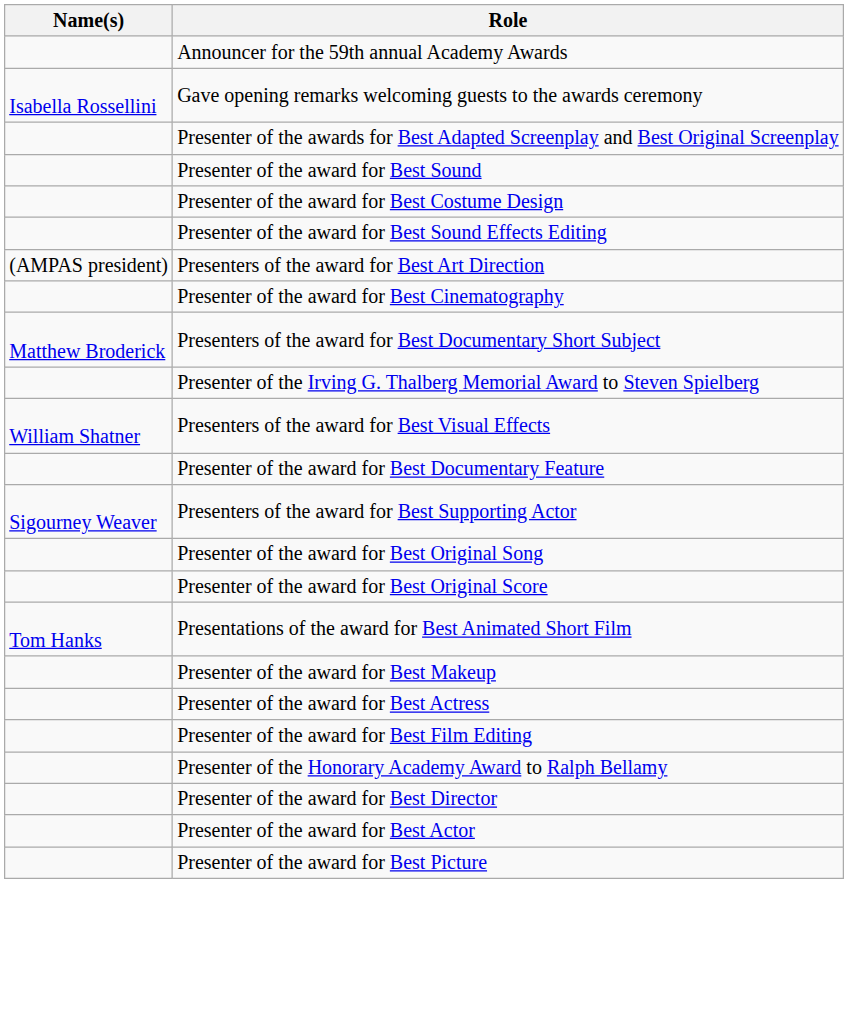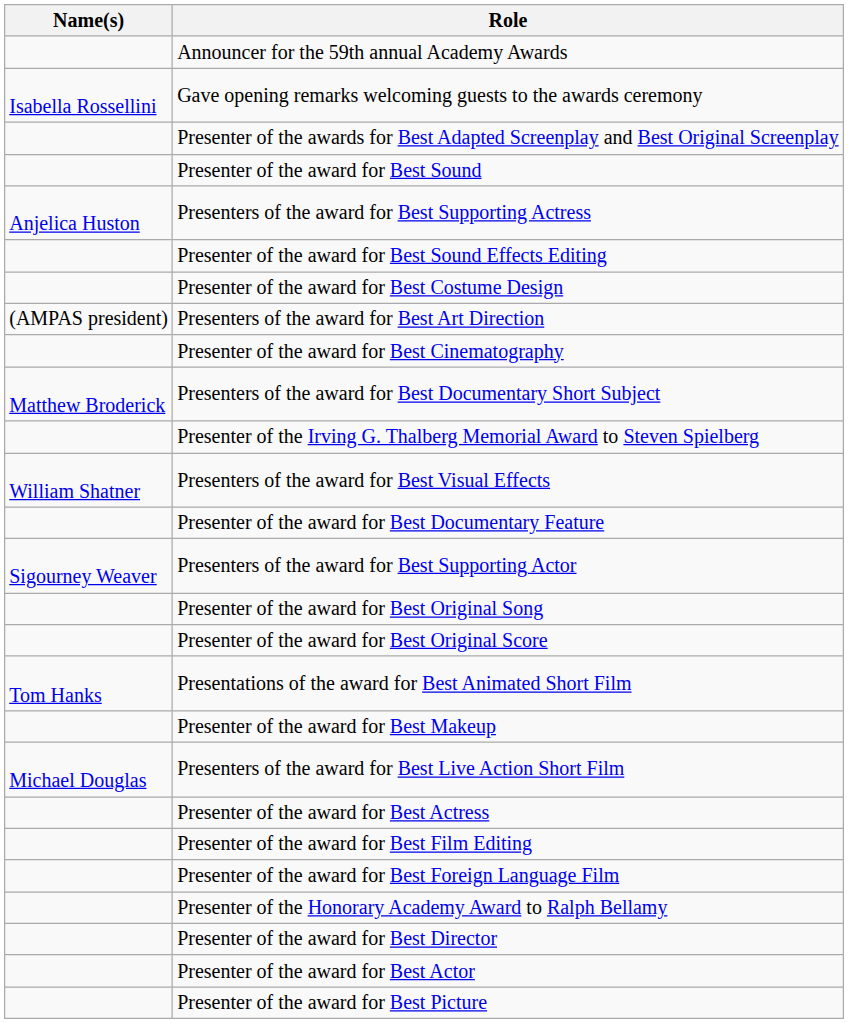 <table class="wikitable sortable">
 <tr>
 <th>Name(s)</th>
 <th>Role</th>
 </tr>
 <tr>
 <td></td>
 <td>Announcer for the 59th annual Academy Awards</td>
 </tr>
 <tr>
 <td><br><a href='#'>Isabella Rossellini</a></td>
 <td>Gave opening remarks welcoming guests to the awards ceremony</td>
 </tr>
 <tr>
 <td></td>
 <td>Presenter of the awards for <a href='#'>Best Adapted Screenplay</a> and <a href='#'>Best Original Screenplay</a></td>
 </tr>
 <tr>
 <td></td>
 <td>Presenter of the award for <a href='#'>Best Sound</a></td>
 </tr>
 <tr>
-<td></td>
-<td>Presenter of the award for <a href='#'>Best Costume Design</a></td>
+<td><br><a href='#'>Anjelica Huston</a></td>
+<td>Presenters of the award for <a href='#'>Best Supporting Actress</a></td>
 </tr>
 <tr>
 <td></td>
 <td>Presenter of the award for <a href='#'>Best Sound Effects Editing</a></td>
+</tr>
+<tr>
+<td></td>
+<td>Presenter of the award for <a href='#'>Best Costume Design</a></td>
 </tr>
 <tr>
 <td> (AMPAS president)</td>
 <td>Presenters of the award for <a href='#'>Best Art Direction</a></td>
 </tr>
 <tr>
 <td></td>
 <td>Presenter of the award for <a href='#'>Best Cinematography</a></td>
 </tr>
 <tr>
 <td><br><a href='#'>Matthew Broderick</a></td>
 <td>Presenters of the award for <a href='#'>Best Documentary Short Subject</a></td>
 </tr>
 <tr>
 <td></td>
 <td>Presenter of the <a href='#'>Irving G. Thalberg Memorial Award</a> to <a href='#'>Steven Spielberg</a></td>
 </tr>
 <tr>
 <td><br><a href='#'>William Shatner</a></td>
 <td>Presenters of the award for <a href='#'>Best Visual Effects</a></td>
 </tr>
 <tr>
 <td></td>
 <td>Presenter of the award for <a href='#'>Best Documentary Feature</a></td>
 </tr>
 <tr>
 <td><br><a href='#'>Sigourney Weaver</a></td>
 <td>Presenters of the award for <a href='#'>Best Supporting Actor</a></td>
 </tr>
 <tr>
 <td></td>
 <td>Presenter of the award for <a href='#'>Best Original Song</a></td>
 </tr>
 <tr>
 <td></td>
 <td>Presenter of the award for <a href='#'>Best Original Score</a></td>
 </tr>
 <tr>
 <td><br><a href='#'>Tom Hanks</a></td>
 <td>Presentations of the award for <a href='#'>Best Animated Short Film</a></td>
 </tr>
 <tr Looney Bros Warner Bros Characters>
 <td></td>
 <td>Presenter of the award for <a href='#'>Best Makeup</a></td>
 </tr>
 <tr>
+<td><br><a href='#'>Michael Douglas</a></td>
+<td>Presenters of the award for <a href='#'>Best Live Action Short Film</a></td>
+</tr>
+<tr>
 <td></td>
 <td>Presenter of the award for <a href='#'>Best Actress</a></td>
 </tr>
 <tr>
 <td></td>
 <td>Presenter of the award for <a href='#'>Best Film Editing</a></td>
+</tr>
+<tr>
+<td></td>
+<td>Presenter of the award for <a href='#'>Best Foreign Language Film</a></td>
 </tr>
 <tr>
 <td></td>
 <td>Presenter of the <a href='#'>Honorary Academy Award</a> to <a href='#'>Ralph Bellamy</a></td>
 </tr>
 <tr>
 <td></td>
 <td>Presenter of the award for <a href='#'>Best Director</a></td>
 </tr>
 <tr>
 <td></td>
 <td>Presenter of the award for <a href='#'>Best Actor</a></td>
 </tr>
 <tr>
 <td></td>
 <td>Presenter of the award for <a href='#'>Best Picture</a></td>
 </tr>
 </table>
